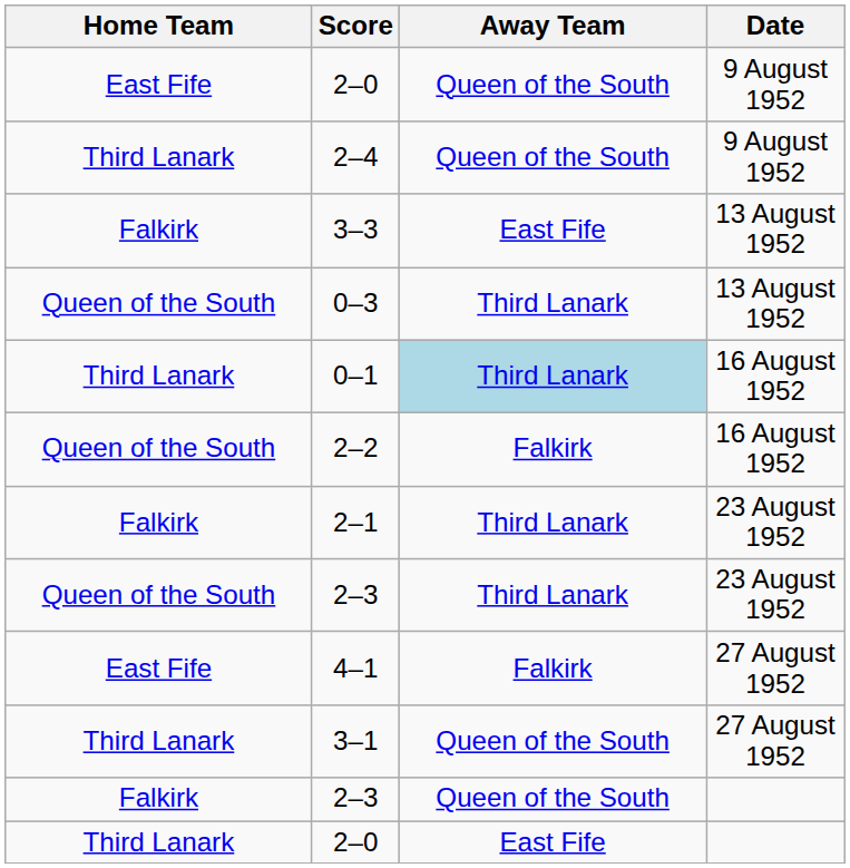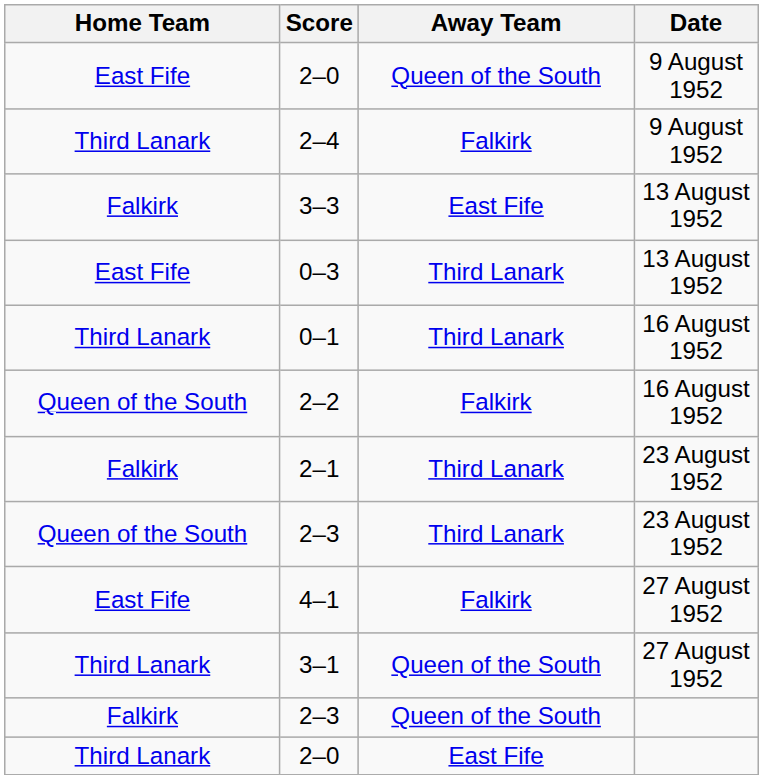 <table class="wikitable" style="text-align:center;">
 <tr>
 <th width=175>Home Team</th>
 <th width=20>Score</th>
 <th width=175>Away Team</th>
 <th width= 75>Date</th>
 </tr>
 <tr>
 <td><a href='#'>East Fife</a></td>
 <td>2–0</td>
 <td><a href='#'>Queen of the South</a></td>
 <td>9 August 1952</td>
 </tr>
 <tr>
 <td><a href='#'>Third Lanark</a></td>
 <td>2–4</td>
-<td><a href='#'>Queen of the South</a></td>
+<td><a href='#'>Falkirk</a></td>
 <td>9 August 1952</td>
 </tr>
 <tr>
 <td><a href='#'>Falkirk</a></td>
 <td>3–3</td>
 <td><a href='#'>East Fife</a></td>
 <td>13 August 1952</td>
 </tr>
 <tr>
-<td><a href='#'>Queen of the South</a></td>
+<td><a href='#'>East Fife</a></td>
 <td>0–3</td>
 <td><a href='#'>Third Lanark</a></td>
 <td>13 August 1952</td>
 </tr>
 <tr>
 <td><a href='#'>Third Lanark</a></td>
 <td>0–1</td>
-<td style="background: lightblue;"><a href='#'>Third Lanark</a></td>
+<td><a href='#'>Third Lanark</a></td>
 <td>16 August 1952</td>
 </tr>
 <tr>
 <td><a href='#'>Queen of the South</a></td>
 <td>2–2</td>
 <td><a href='#'>Falkirk</a></td>
 <td>16 August 1952</td>
 </tr>
 <tr>
 <td><a href='#'>Falkirk</a></td>
 <td>2–1</td>
 <td><a href='#'>Third Lanark</a></td>
 <td>23 August 1952</td>
 </tr>
 <tr>
 <td><a href='#'>Queen of the South</a></td>
 <td>2–3</td>
 <td><a href='#'>Third Lanark</a></td>
 <td>23 August 1952</td>
 </tr>
 <tr>
 <td><a href='#'>East Fife</a></td>
 <td>4–1</td>
 <td><a href='#'>Falkirk</a></td>
 <td>27 August 1952</td>
 </tr>
 <tr>
 <td><a href='#'>Third Lanark</a></td>
 <td>3–1</td>
 <td><a href='#'>Queen of the South</a></td>
 <td>27 August 1952</td>
 </tr>
 <tr>
 <td><a href='#'>Falkirk</a></td>
 <td>2–3</td>
 <td><a href='#'>Queen of the South</a></td>
 <td></td>
 </tr>
 <tr>
 <td><a href='#'>Third Lanark</a></td>
 <td>2–0</td>
 <td><a href='#'>East Fife</a></td>
 <td></td>
 </tr>
 <tr>
 </tr>
 </table>
